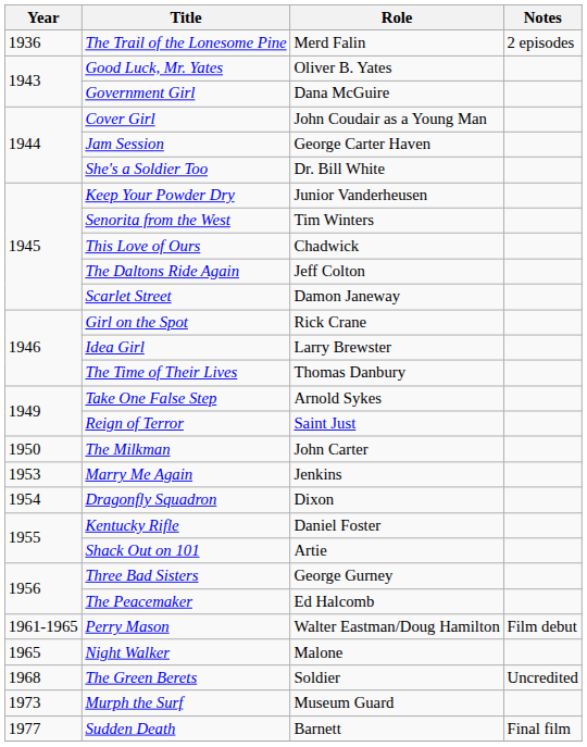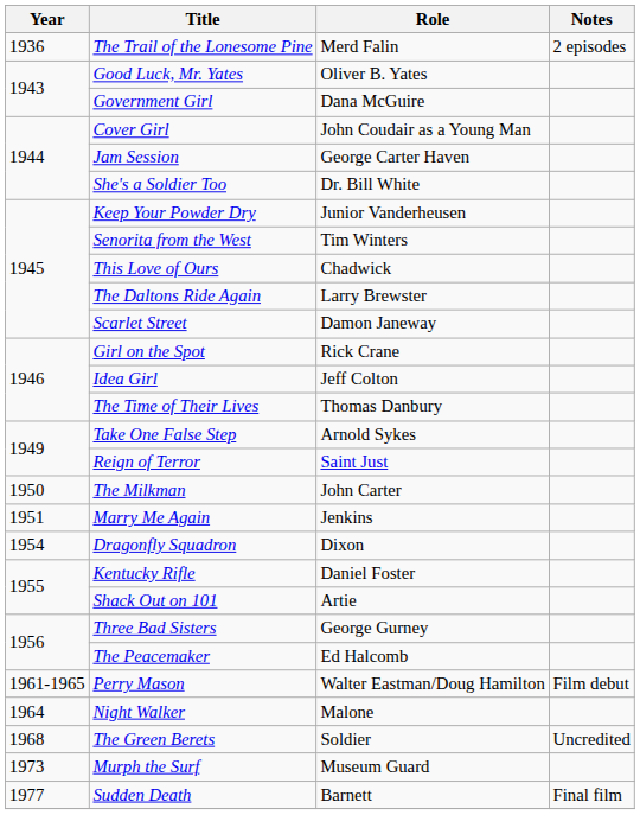 <table class="wikitable">
 <tr>
 <th>Year</th>
 <th>Title</th>
 <th>Role</th>
 <th>Notes</th>
 </tr>
 <tr>
 <td>1936</td>
 <td><em><a href='#'>The Trail of the Lonesome Pine</a></em></td>
 <td>Merd Falin</td>
 <td>2 episodes</td>
 </tr>
 <tr>
 <td rowspan=2>1943</td>
 <td><em><a href='#'>Good Luck, Mr. Yates</a></em></td>
 <td>Oliver B. Yates</td>
 <td></td>
 </tr>
 <tr>
 <td><em><a href='#'>Government Girl</a></em></td>
 <td>Dana McGuire</td>
 <td></td>
 </tr>
 <tr>
 <td rowspan=3>1944</td>
 <td><em><a href='#'>Cover Girl</a></em></td>
 <td>John Coudair as a Young Man</td>
 <td></td>
 </tr>
 <tr>
 <td><em><a href='#'>Jam Session</a></em></td>
 <td>George Carter Haven</td>
 <td></td>
 </tr>
 <tr>
 <td><em><a href='#'>She's a Soldier Too</a></em></td>
 <td>Dr. Bill White</td>
 <td></td>
 </tr>
 <tr>
 <td rowspan=5>1945</td>
 <td><em><a href='#'>Keep Your Powder Dry</a></em></td>
 <td>Junior Vanderheusen</td>
 <td></td>
 </tr>
 <tr>
 <td><em><a href='#'>Senorita from the West</a></em></td>
 <td>Tim Winters</td>
 <td></td>
 </tr>
 <tr>
 <td><em><a href='#'>This Love of Ours</a></em></td>
 <td>Chadwick</td>
 <td></td>
 </tr>
 <tr>
 <td><em><a href='#'>The Daltons Ride Again</a></em></td>
-<td>Jeff Colton</td>
+<td>Larry Brewster</td>
 <td></td>
 </tr>
 <tr>
 <td><em><a href='#'>Scarlet Street</a></em></td>
 <td>Damon Janeway</td>
 <td></td>
 </tr>
 <tr>
 <td rowspan=3>1946</td>
 <td><em><a href='#'>Girl on the Spot</a></em></td>
 <td>Rick Crane</td>
 <td></td>
 </tr>
 <tr>
 <td><em><a href='#'>Idea Girl</a></em></td>
-<td>Larry Brewster</td>
+<td>Jeff Colton</td>
 <td></td>
 </tr>
 <tr>
 <td><em><a href='#'>The Time of Their Lives</a></em></td>
 <td>Thomas Danbury</td>
 <td></td>
 </tr>
 <tr>
 <td rowspan=2>1949</td>
 <td><em><a href='#'>Take One False Step</a></em></td>
 <td>Arnold Sykes</td>
 <td></td>
 </tr>
 <tr>
 <td><em><a href='#'>Reign of Terror</a></em></td>
 <td><a href='#'>Saint Just</a></td>
 <td></td>
 </tr>
 <tr>
 <td>1950</td>
 <td><em><a href='#'>The Milkman</a></em></td>
 <td>John Carter</td>
 <td></td>
 </tr>
 <tr>
-<td>1953</td>
+<td>1951</td>
 <td><em><a href='#'>Marry Me Again</a></em></td>
 <td>Jenkins</td>
 <td></td>
 </tr>
 <tr>
 <td>1954</td>
 <td><em><a href='#'>Dragonfly Squadron</a></em></td>
 <td>Dixon</td>
 <td></td>
 </tr>
 <tr>
 <td rowspan=2>1955</td>
 <td><em><a href='#'>Kentucky Rifle</a></em></td>
 <td>Daniel Foster</td>
 <td></td>
 </tr>
 <tr>
 <td><em><a href='#'>Shack Out on 101</a></em></td>
 <td>Artie</td>
 <td></td>
 </tr>
 <tr>
 <td rowspan=2>1956</td>
 <td><em><a href='#'>Three Bad Sisters</a></em></td>
 <td>George Gurney</td>
 <td></td>
 </tr>
 <tr>
 <td><em><a href='#'>The Peacemaker</a></em></td>
 <td>Ed Halcomb</td>
 <td></td>
 </tr>
 <tr>
 <td>1961-1965</td>
 <td><em><a href='#'>Perry Mason</a></em></td>
 <td>Walter Eastman/Doug Hamilton</td>
 <td>Film debut</td>
 </tr>
 <tr>
-<td>1965</td>
+<td>1964</td>
 <td><em><a href='#'>Night Walker</a></em></td>
 <td>Malone</td>
 <td></td>
 </tr>
 <tr>
 <td>1968</td>
 <td><em><a href='#'>The Green Berets</a></em></td>
 <td>Soldier</td>
 <td>Uncredited</td>
 </tr>
 <tr>
 <td>1973</td>
 <td><em><a href='#'>Murph the Surf</a></em></td>
 <td>Museum Guard</td>
 <td></td>
 </tr>
 <tr>
 <td>1977</td>
 <td><em><a href='#'>Sudden Death</a></em></td>
 <td>Barnett</td>
 <td>Final film</td>
 </tr>
 <tr>
 </tr>
 </table>
